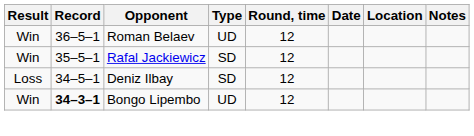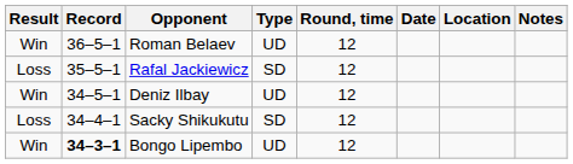 <table class="wikitable" style="text-align:center; font-size:95%">
 <tr>
 <th>Result</th>
 <th>Record</th>
 <th>Opponent</th>
 <th>Type</th>
 <th>Round, time</th>
 <th>Date</th>
 <th>Location</th>
 <th>Notes</th>
 </tr>
 <tr>
 <td>Win</td>
 <td>36–5–1</td>
 <td style="text-align:left;"> Roman Belaev</td>
 <td>UD</td>
 <td>12</td>
 <td></td>
 <td style="text-align:left;"> </td>
 <td style="text-align:left;"></td>
 </tr>
 <tr>
-<td>Win</td>
+<td>Loss</td>
 <td>35–5–1</td>
 <td style="text-align:left;"> <a href='#'>Rafal Jackiewicz</a></td>
 <td>SD</td>
 <td>12</td>
 <td></td>
 <td style="text-align:left;"> </td>
 <td style="text-align:left;"></td>
 </tr>
 <tr>
-<td>Loss</td>
+<td>Win</td>
 <td>34–5–1</td>
 <td style="text-align:left;"> Deniz Ilbay</td>
+<td>UD</td>
+<td>12</td>
+<td></td>
+<td style="text-align:left;"> </td>
+<td style="text-align:left;"></td>
+</tr>
+<tr>
+<td>Loss</td>
+<td>34–4–1</td>
+<td style="text-align:left;"> Sacky Shikukutu</td>
 <td>SD</td>
 <td>12</td>
 <td></td>
 <td style="text-align:left;"> </td>
 <td style="text-align:left;"></td>
 </tr>
 <tr>
 <td>Win</td>
 <td><strong>34–3–1</strong></td>
 <td style="text-align:left;"> Bongo Lipembo</td>
 <td>UD</td>
 <td>12</td>
 <td></td>
 <td style="text-align:left;"> </td>
 <td></td>
 </tr>
 </table>
